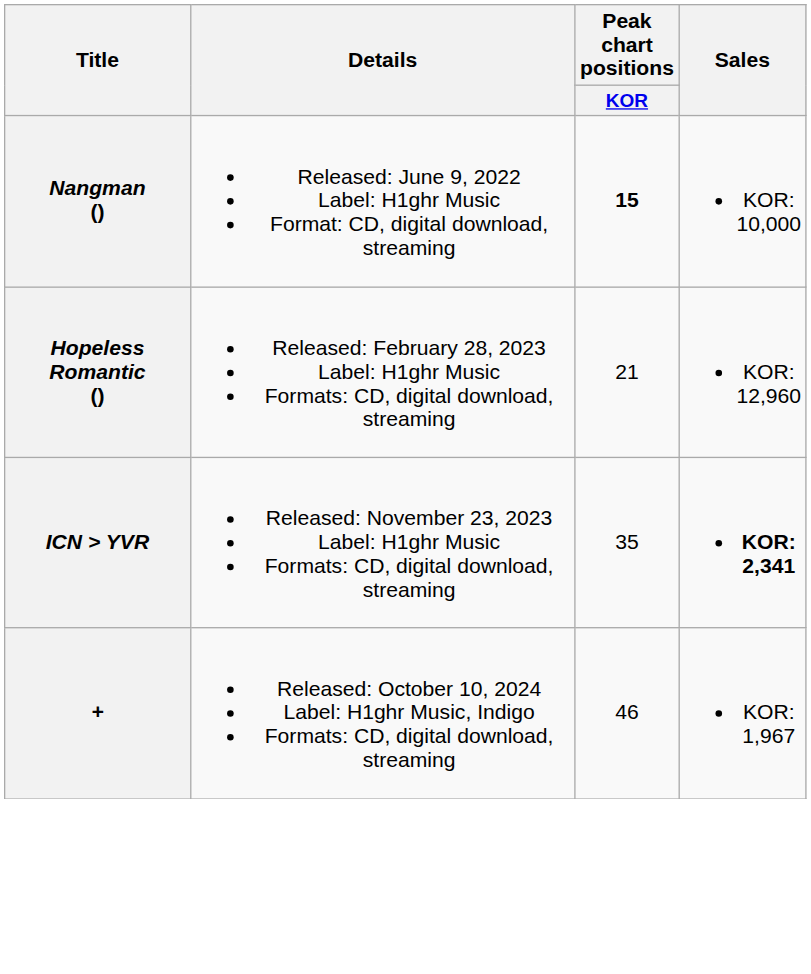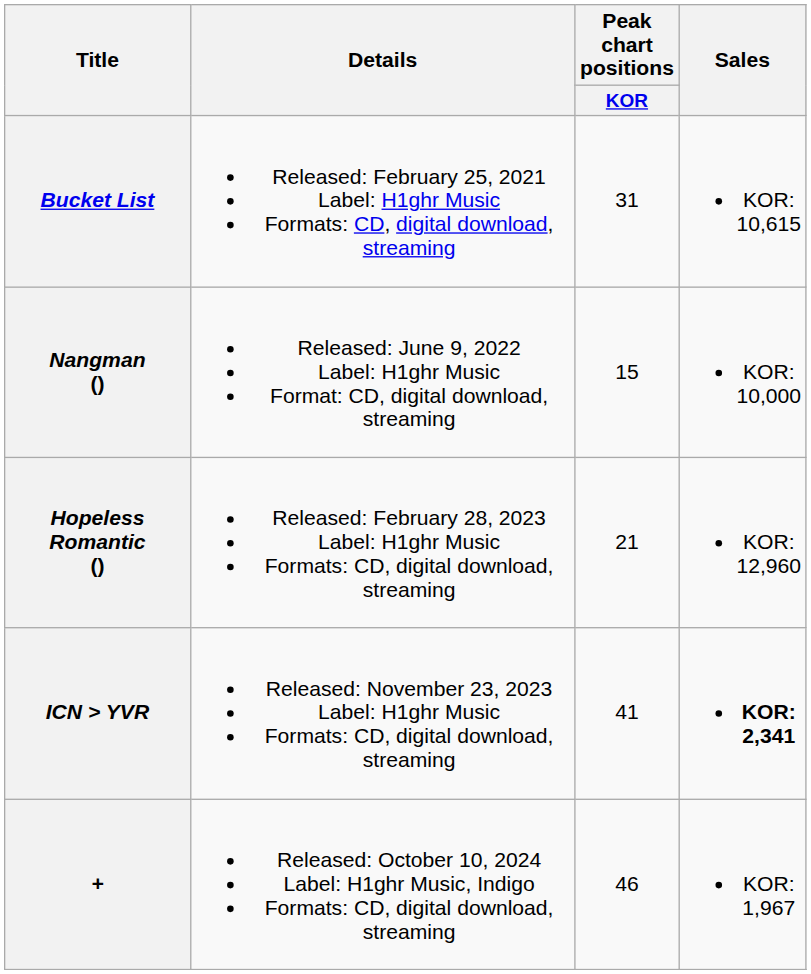 <table class="wikitable plainrowheaders" style="text-align:center;" border="1">
 <tr>
 <th scope="col" rowspan="2" style="width:10em;">Title</th>
 <th scope="col" rowspan="2" style="width:22.5em;">Details</th>
 <th scope="col">Peak chart<br>positions</th>
 <th scope="col" rowspan="2">Sales</th>
 </tr>
 <tr>
 <th scope="col" style="width:2.2em;font-size:90%;"><a href='#'>KOR</a><br></th>
 </tr>
 <tr>
+<th scope="row"><em><a href='#'>Bucket List</a></em></th>
+<td><br><ul><li>Released: February 25, 2021</li><li>Label: <a href='#'>H1ghr Music</a></li><li>Formats: <a href='#'>CD</a>, <a href='#'>digital download</a>, <a href='#'>streaming</a></li></ul></td>
+<td>31</td>
+<td><br><ul><li>KOR: 10,615</li></ul></td>
+</tr>
+<tr>
 <th scope="row"><em>Nangman</em><br>()</th>
 <td><br><ul><li>Released: June 9, 2022</li><li>Label: H1ghr Music</li><li>Format: CD, digital download, streaming</li></ul></td>
-<td><strong>15</strong></td>
+<td>15</td>
 <td><br><ul><li>KOR: 10,000</li></ul></td>
 </tr>
 <tr>
 <th scope="row"><em>Hopeless Romantic</em><br>()</th>
 <td><br><ul><li>Released: February 28, 2023</li><li>Label: H1ghr Music</li><li>Formats: CD, digital download, streaming</li></ul></td>
 <td>21</td>
 <td><br><ul><li>KOR: 12,960</li></ul></td>
 </tr>
 <tr>
 <th scope="row"><em>ICN > YVR</em></th>
 <td><br><ul><li>Released: November 23, 2023</li><li>Label: H1ghr Music</li><li>Formats: CD, digital download, streaming</li></ul></td>
-<td>35</td>
+<td>41</td>
 <td><strong><br><ul><li>KOR: 2,341</li></ul></strong></td>
 </tr>
 <tr>
 <th scope="row"><em>+</em> </th>
 <td><br><ul><li>Released: October 10, 2024</li><li>Label: H1ghr Music, Indigo</li><li>Formats: CD, digital download, streaming</li></ul></td>
 <td>46</td>
 <td><br><ul><li>KOR: 1,967</li></ul></td>
 </tr>
 <tr>
 </tr>
 </table>
